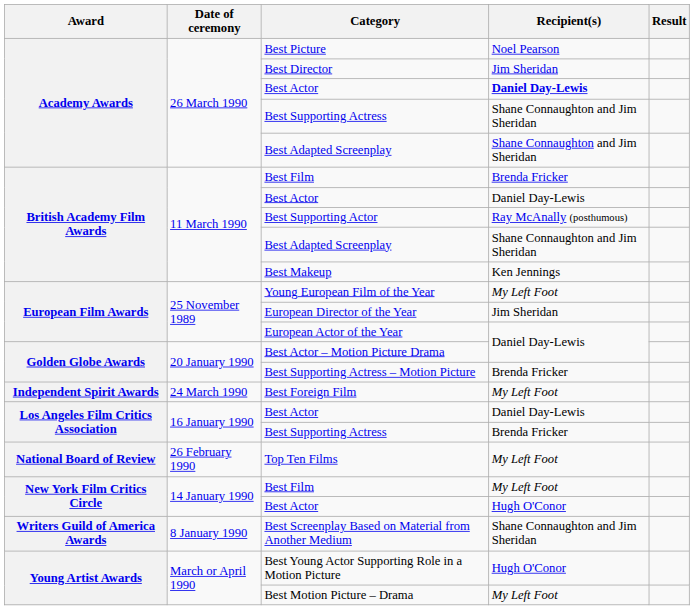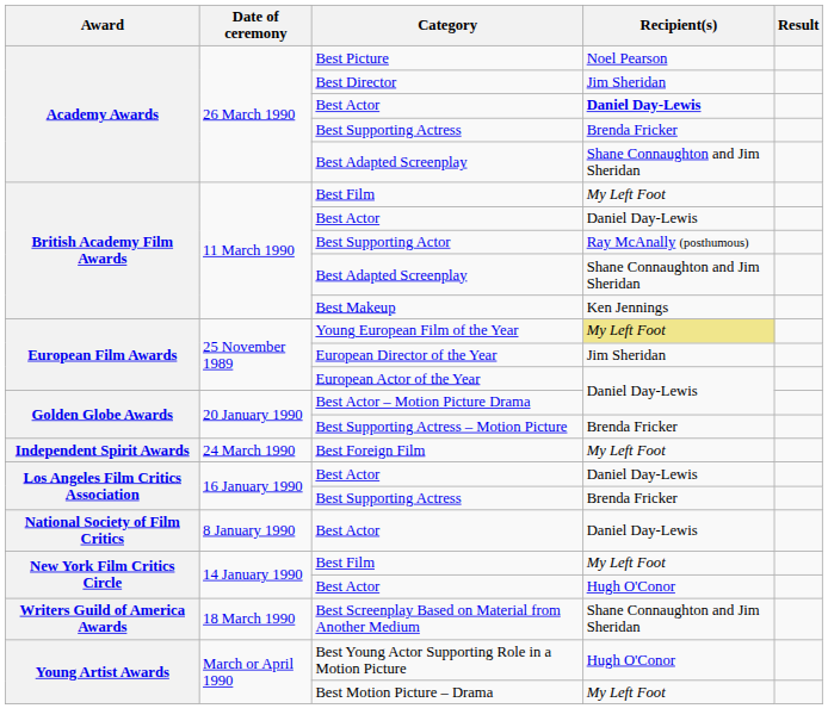 <table class="wikitable sortable">
 <tr>
 <th scope="col">Award</th>
 <th scope="col">Date of ceremony</th>
 <th scope="col">Category</th>
 <th scope="col">Recipient(s)</th>
 <th scope="col">Result</th>
 </tr>
 <tr>
 <th scope="row" rowspan="5"><a href='#'>Academy Awards</a></th>
 <td rowspan="5"><a href='#'>26 March 1990</a></td>
 <td><a href='#'>Best Picture</a></td>
 <td><a href='#'>Noel Pearson</a></td>
 <td></td>
 </tr>
 <tr>
 <td><a href='#'>Best Director</a></td>
 <td><a href='#'>Jim Sheridan</a></td>
 <td></td>
 </tr>
 <tr>
 <td><a href='#'>Best Actor</a></td>
 <td><strong><a href='#'>Daniel Day-Lewis</a></strong></td>
 <td></td>
 </tr>
 <tr>
 <td><a href='#'>Best Supporting Actress</a></td>
-<td>Shane Connaughton and Jim Sheridan</td>
+<td><a href='#'>Brenda Fricker</a></td>
 <td></td>
 </tr>
 <tr>
 <td><a href='#'>Best Adapted Screenplay</a></td>
 <td><a href='#'>Shane Connaughton</a> and Jim Sheridan</td>
 <td></td>
 </tr>
 <tr>
 <th scope="row" rowspan="5"><a href='#'>British Academy Film Awards</a></th>
 <td rowspan="5"><a href='#'>11 March 1990</a></td>
 <td><a href='#'>Best Film</a></td>
-<td><a href='#'>Brenda Fricker</a></td>
+<td><em>My Left Foot</em></td>
 <td></td>
 </tr>
 <tr>
 <td><a href='#'>Best Actor</a></td>
 <td>Daniel Day-Lewis</td>
 <td></td>
 </tr>
 <tr>
 <td><a href='#'>Best Supporting Actor</a></td>
 <td><a href='#'>Ray McAnally</a> <small>(posthumous)</small></td>
 <td></td>
 </tr>
 <tr>
 <td><a href='#'>Best Adapted Screenplay</a></td>
 <td>Shane Connaughton and Jim Sheridan</td>
 <td></td>
 </tr>
 <tr>
 <td><a href='#'>Best Makeup</a></td>
 <td>Ken Jennings</td>
 <td></td>
 </tr>
 <tr>
 <th scope="row" rowspan="3"><a href='#'>European Film Awards</a></th>
 <td rowspan="3"><a href='#'>25 November 1989</a></td>
 <td><a href='#'>Young European Film of the Year</a></td>
-<td><em>My Left Foot</em></td>
+<td style="background: khaki;"><em>My Left Foot</em></td>
 <td></td>
 </tr>
 <tr>
 <td><a href='#'>European Director of the Year</a></td>
 <td>Jim Sheridan</td>
 <td></td>
 </tr>
 <tr>
 <td><a href='#'>European Actor of the Year</a></td>
 <td rowspan="2">Daniel Day-Lewis</td>
 <td></td>
 </tr>
 <tr>
 <th scope="row" rowspan="2"><a href='#'>Golden Globe Awards</a></th>
 <td rowspan="2"><a href='#'>20 January 1990</a></td>
 <td><a href='#'>Best Actor – Motion Picture Drama</a></td>
 <td></td>
 </tr>
 <tr>
 <td><a href='#'>Best Supporting Actress – Motion Picture</a></td>
 <td>Brenda Fricker</td>
 <td></td>
 </tr>
 <tr>
 <th scope="row"><a href='#'>Independent Spirit Awards</a></th>
 <td><a href='#'>24 March 1990</a></td>
 <td><a href='#'>Best Foreign Film</a></td>
 <td><em>My Left Foot</em></td>
 <td></td>
 </tr>
 <tr>
 <th scope="row" rowspan="2"><a href='#'>Los Angeles Film Critics Association</a></th>
 <td rowspan="2"><a href='#'>16 January 1990</a></td>
 <td><a href='#'>Best Actor</a></td>
 <td>Daniel Day-Lewis</td>
 <td></td>
 </tr>
 <tr>
 <td><a href='#'>Best Supporting Actress</a></td>
 <td>Brenda Fricker</td>
 <td></td>
 </tr>
 <tr>
-<th scope="row"><a href='#'>National Board of Review</a></th>
-<td><a href='#'>26 February 1990</a></td>
-<td><a href='#'>Top Ten Films</a></td>
-<td><em>My Left Foot</em></td>
+<th scope="row"><a href='#'>National Society of Film Critics</a></th>
+<td><a href='#'>8 January 1990</a></td>
+<td><a href='#'>Best Actor</a></td>
+<td>Daniel Day-Lewis</td>
 <td></td>
 </tr>
 <tr>
 <th scope="row" rowspan="2"><a href='#'>New York Film Critics Circle</a></th>
 <td rowspan="2"><a href='#'>14 January 1990</a></td>
 <td><a href='#'>Best Film</a></td>
 <td><em>My Left Foot</em></td>
 <td></td>
 </tr>
 <tr>
 <td><a href='#'>Best Actor</a></td>
 <td><a href='#'>Hugh O'Conor</a></td>
 <td></td>
 </tr>
 <tr>
 <th scope="row"><a href='#'>Writers Guild of America Awards</a></th>
-<td><a href='#'>8 January 1990</a></td>
+<td><a href='#'>18 March 1990</a></td>
 <td><a href='#'>Best Screenplay Based on Material from Another Medium</a></td>
 <td>Shane Connaughton and Jim Sheridan</td>
 <td></td>
 </tr>
 <tr>
 <th scope="row" rowspan="2"><a href='#'>Young Artist Awards</a></th>
 <td rowspan="2"><a href='#'>March or April 1990</a></td>
 <td>Best Young Actor Supporting Role in a Motion Picture</td>
 <td><a href='#'>Hugh O'Conor</a></td>
 <td></td>
 </tr>
 <tr>
 <td>Best Motion Picture – Drama</td>
 <td><em>My Left Foot</em></td>
 <td></td>
 </tr>
 </table>
